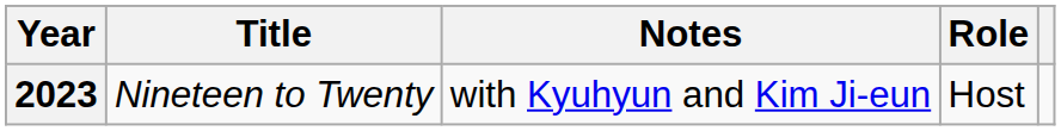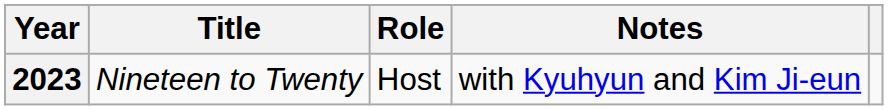 <table class="wikitable plainrowheaders sortable">
 <tr>
 <th scope="col">Year</th>
 <th scope="col">Title</th>
+<th scope="col">Role</th>
 <th scope="col">Notes</th>
-<th scope="col">Role</th>
 <th scope="col" class="unsortable"></th>
 </tr>
 <tr>
 <th scope="row">2023</th>
 <td><em>Nineteen to Twenty</em></td>
+<td>Host</td>
 <td>with <a href='#'>Kyuhyun</a> and <a href='#'>Kim Ji-eun</a></td>
-<td>Host</td>
 <td style="text-align:center"></td>
 </tr>
 </table>
